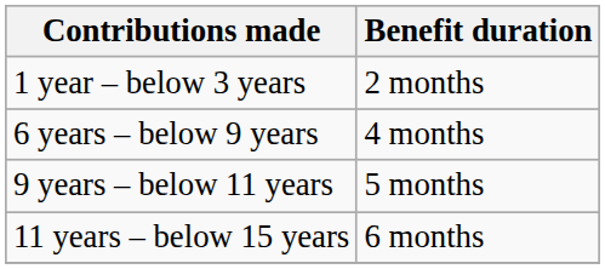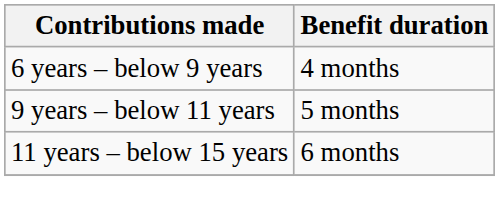 <table class="wikitable">
 <tr>
 <th>Contributions made</th>
 <th>Benefit duration</th>
-</tr>
-<tr>
-<td>1 year – below 3 years</td>
-<td>2 months</td>
 </tr>
 <tr>
 <td>6 years – below 9 years</td>
 <td>4 months</td>
 </tr>
 <tr>
 <td>9 years – below 11 years</td>
 <td>5 months</td>
 </tr>
 <tr>
 <td>11 years – below 15 years</td>
 <td>6 months</td>
 </tr>
 <tr>
 </tr>
 </table>
